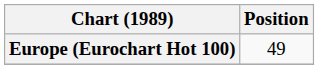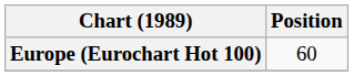 <table class="wikitable sortable plainrowheaders">
 <tr>
 <th>Chart (1989)</th>
 <th>Position</th>
 </tr>
 <tr>
 <th scope="row">Europe (Eurochart Hot 100)</th>
-<td style="text-align:center;">49</td>
+<td style="text-align:center;">60</td>
 </tr>
 <tr>
 </tr>
 </table>
